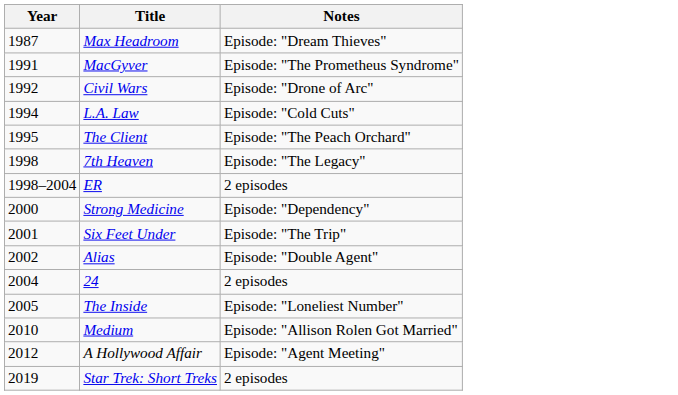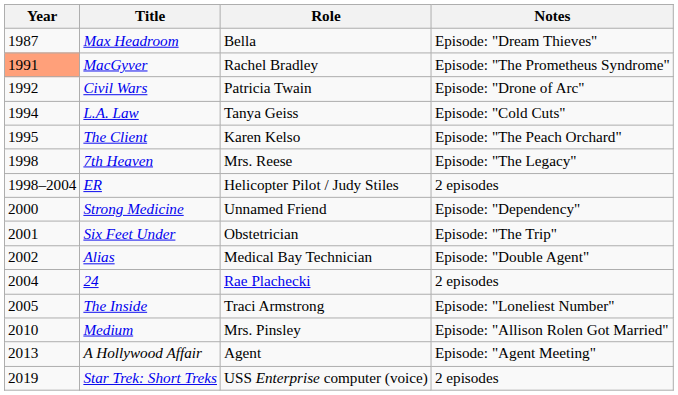 <table class="wikitable sortable">
 <tr>
 <th>Year</th>
 <th>Title</th>
+<th>Role</th>
 <th class="unsortable">Notes</th>
 </tr>
 <tr>
 <td>1987</td>
 <td><em><a href='#'>Max Headroom</a></em></td>
+<td>Bella</td>
 <td>Episode: "Dream Thieves"</td>
 </tr>
 <tr>
-<td>1991</td>
+<td style="background: lightsalmon;">1991</td>
 <td><em><a href='#'>MacGyver</a></em></td>
+<td>Rachel Bradley</td>
 <td>Episode: "The Prometheus Syndrome"</td>
 </tr>
 <tr>
 <td>1992</td>
 <td><em><a href='#'>Civil Wars</a></em></td>
+<td>Patricia Twain</td>
 <td>Episode: "Drone of Arc"</td>
 </tr>
 <tr>
 <td>1994</td>
 <td><em><a href='#'>L.A. Law</a></em></td>
+<td>Tanya Geiss</td>
 <td>Episode: "Cold Cuts"</td>
 </tr>
 <tr>
 <td>1995</td>
 <td><em><a href='#'>The Client</a></em></td>
+<td>Karen Kelso</td>
 <td>Episode: "The Peach Orchard"</td>
 </tr>
 <tr>
 <td>1998</td>
 <td><em><a href='#'>7th Heaven</a></em></td>
+<td>Mrs. Reese</td>
 <td>Episode: "The Legacy"</td>
 </tr>
 <tr>
 <td>1998–2004</td>
 <td><em><a href='#'>ER</a></em></td>
+<td>Helicopter Pilot / Judy Stiles</td>
 <td>2 episodes</td>
 </tr>
 <tr>
 <td>2000</td>
 <td><em><a href='#'>Strong Medicine</a></em></td>
+<td>Unnamed Friend</td>
 <td>Episode: "Dependency"</td>
 </tr>
 <tr>
 <td>2001</td>
 <td><em><a href='#'>Six Feet Under</a></em></td>
+<td>Obstetrician</td>
 <td>Episode: "The Trip"</td>
 </tr>
 <tr>
 <td>2002</td>
 <td><em><a href='#'>Alias</a></em></td>
+<td>Medical Bay Technician</td>
 <td>Episode: "Double Agent"</td>
 </tr>
 <tr>
 <td>2004</td>
 <td><em><a href='#'>24</a></em></td>
+<td><a href='#'>Rae Plachecki</a></td>
 <td>2 episodes</td>
 </tr>
 <tr>
 <td>2005</td>
 <td><em><a href='#'>The Inside</a></em></td>
+<td>Traci Armstrong</td>
 <td>Episode: "Loneliest Number"</td>
 </tr>
 <tr>
 <td>2010</td>
 <td><em><a href='#'>Medium</a></em></td>
+<td>Mrs. Pinsley</td>
 <td>Episode: "Allison Rolen Got Married"</td>
 </tr>
 <tr>
-<td>2012</td>
+<td>2013</td>
 <td><em>A Hollywood Affair</em></td>
+<td>Agent</td>
 <td>Episode: "Agent Meeting"</td>
 </tr>
 <tr>
 <td>2019</td>
 <td><em><a href='#'>Star Trek: Short Treks</a></em></td>
+<td>USS <em>Enterprise</em> computer (voice)</td>
 <td>2 episodes</td>
 </tr>
 </table>
